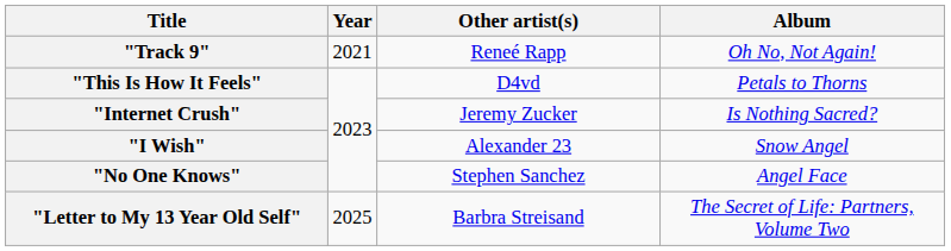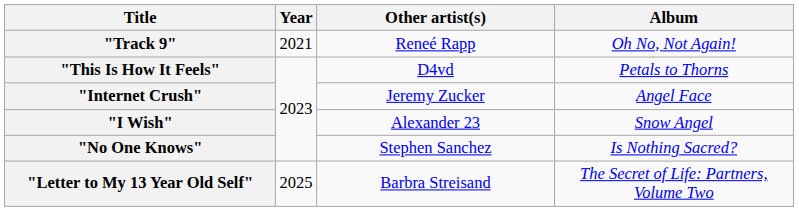 <table class="wikitable plainrowheaders" style="text-align:center">
 <tr>
 <th scope="col" style="width:16em;">Title</th>
 <th scope="col" style="width:2em;">Year</th>
 <th scope="col" style="width:14em;">Other artist(s)</th>
 <th scope="col" style="width:14em;">Album</th>
 </tr>
 <tr>
 <th scope="row">"Track 9"</th>
 <td>2021</td>
 <td><a href='#'>Reneé Rapp</a></td>
 <td><em><a href='#'>Oh No, Not Again!</a></em></td>
 </tr>
 <tr>
 <th scope="row">"This Is How It Feels"</th>
 <td rowspan="4">2023</td>
 <td><a href='#'>D4vd</a></td>
 <td><em><a href='#'>Petals to Thorns</a></em></td>
 </tr>
 <tr>
 <th scope="row">"Internet Crush"</th>
 <td><a href='#'>Jeremy Zucker</a></td>
-<td><em><a href='#'>Is Nothing Sacred?</a></em></td>
+<td><em><a href='#'>Angel Face</a></em></td>
 </tr>
 <tr>
 <th scope="row">"I Wish"</th>
 <td><a href='#'>Alexander 23</a></td>
 <td><em><a href='#'>Snow Angel</a></em></td>
 </tr>
 <tr>
 <th scope="row">"No One Knows"</th>
 <td><a href='#'>Stephen Sanchez</a></td>
-<td><em><a href='#'>Angel Face</a></em></td>
+<td><em><a href='#'>Is Nothing Sacred?</a></em></td>
 </tr>
 <tr>
 <th scope="row">"Letter to My 13 Year Old Self"</th>
 <td>2025</td>
 <td><a href='#'>Barbra Streisand</a></td>
 <td><em><a href='#'>The Secret of Life: Partners, Volume Two</a></em></td>
 </tr>
 </table>
